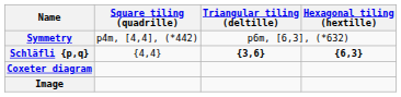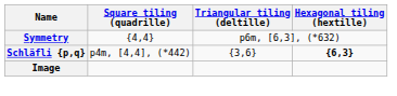 <table class=wikitable>
 <tr>
 <th>Name</th>
 <th><a href='#'>Square tiling</a><br>(quadrille)</th>
 <th><a href='#'>Triangular tiling</a><br>(deltille)</th>
 <th><a href='#'>Hexagonal tiling</a><br>(hextille)</th>
 </tr>
 <tr align=center>
 <th><a href='#'>Symmetry</a></th>
-<td>p4m, [4,4], (*442)</td>
+<td>{4,4}</td>
 <td colspan=2>p6m, [6,3], (*632)</td>
 </tr>
 <tr align=center>
 <th><a href='#'>Schläfli</a> {p,q}</th>
-<td>{4,4}</td>
-<td><strong>{3,6}</strong></td>
+<td>p4m, [4,4], (*442)</td>
+<td>{3,6}</td>
 <td><strong>{6,3}</strong></td>
-</tr>
-<tr align=center>
-<th><a href='#'>Coxeter diagram</a></th>
-<td></td>
-<td></td>
-<td></td>
 </tr>
 <tr align=center>
 <th>Image</th>
 <td></td>
 <td></td>
 <td></td>
 </tr>
 </table>
